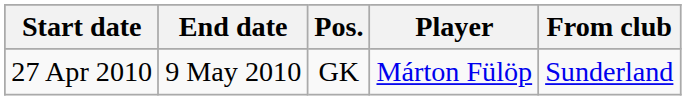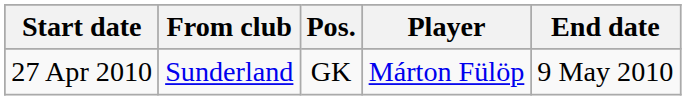 <table class="wikitable">
 <tr>
 <th>Start date</th>
-<th>End date</th>
+<th>From club</th>
 <th>Pos.</th>
 <th>Player</th>
-<th>From club</th>
+<th>End date</th>
 </tr>
 <tr>
 <td>27 Apr 2010</td>
-<td>9 May 2010</td>
+<td> <a href='#'>Sunderland</a></td>
 <td align="center">GK</td>
 <td> <a href='#'>Márton Fülöp</a></td>
-<td> <a href='#'>Sunderland</a></td>
+<td>9 May 2010</td>
 </tr>
 </table>
